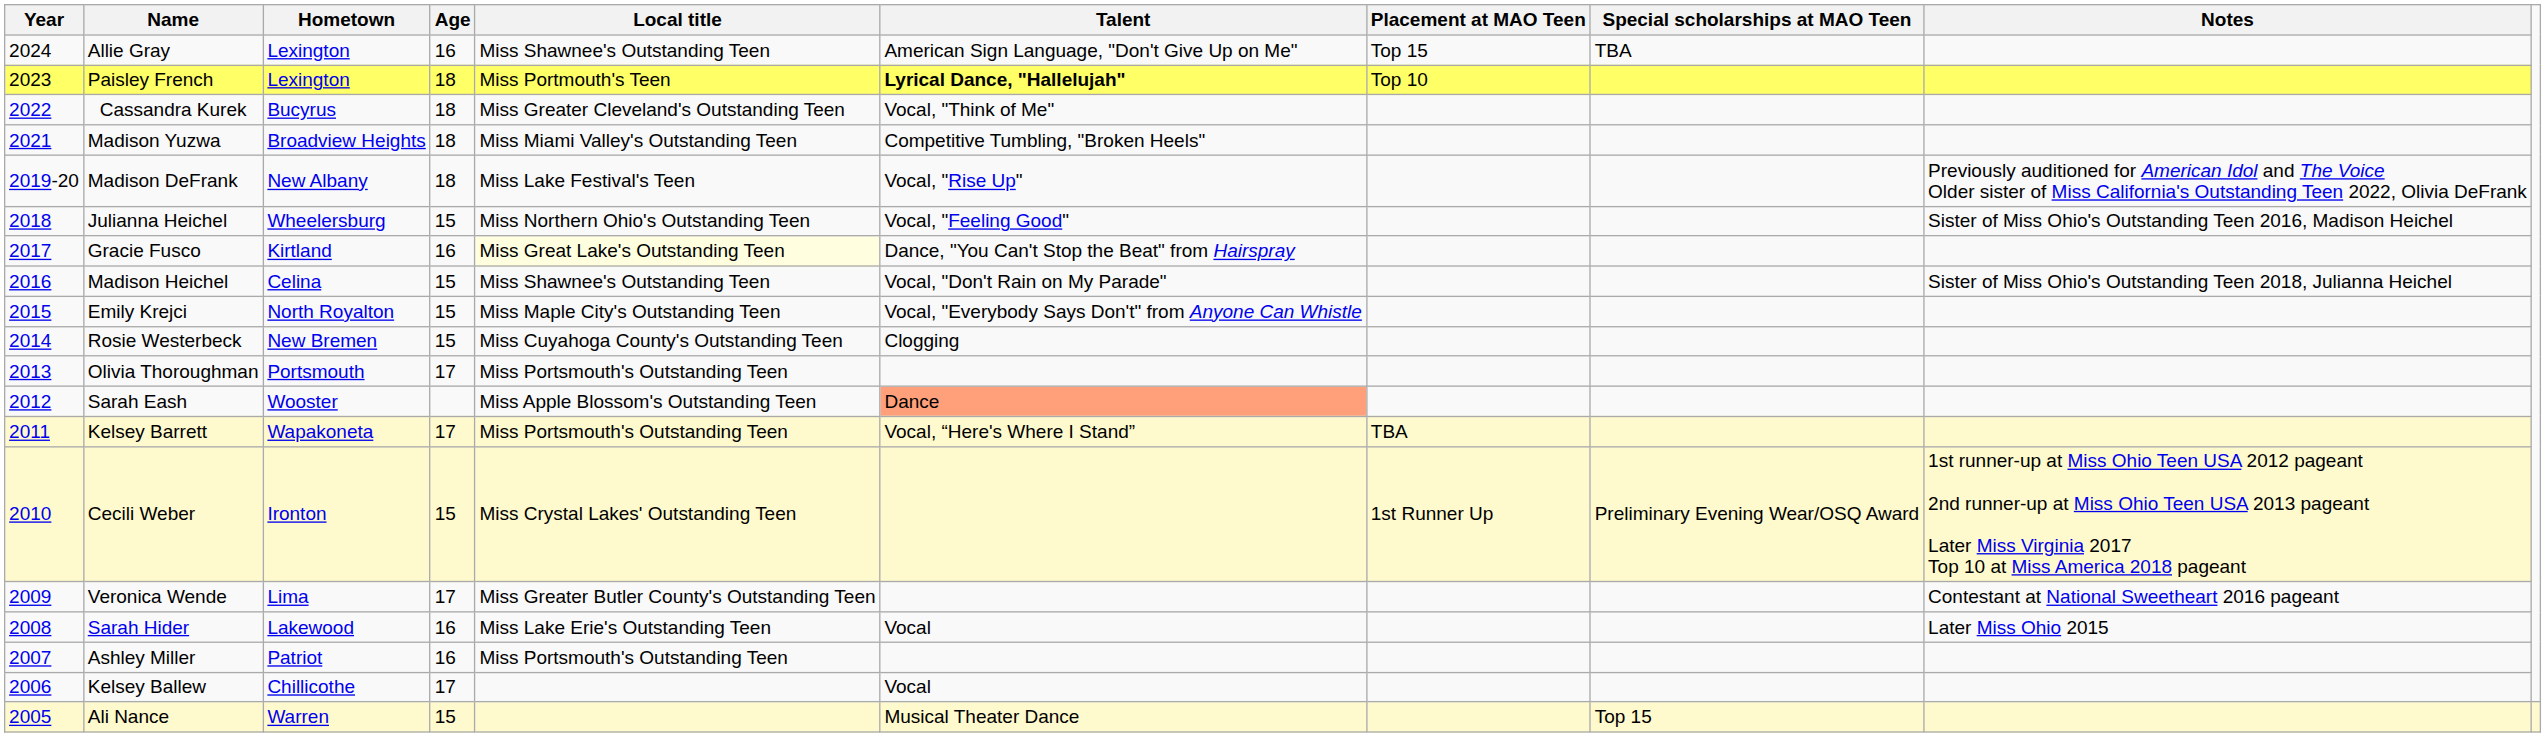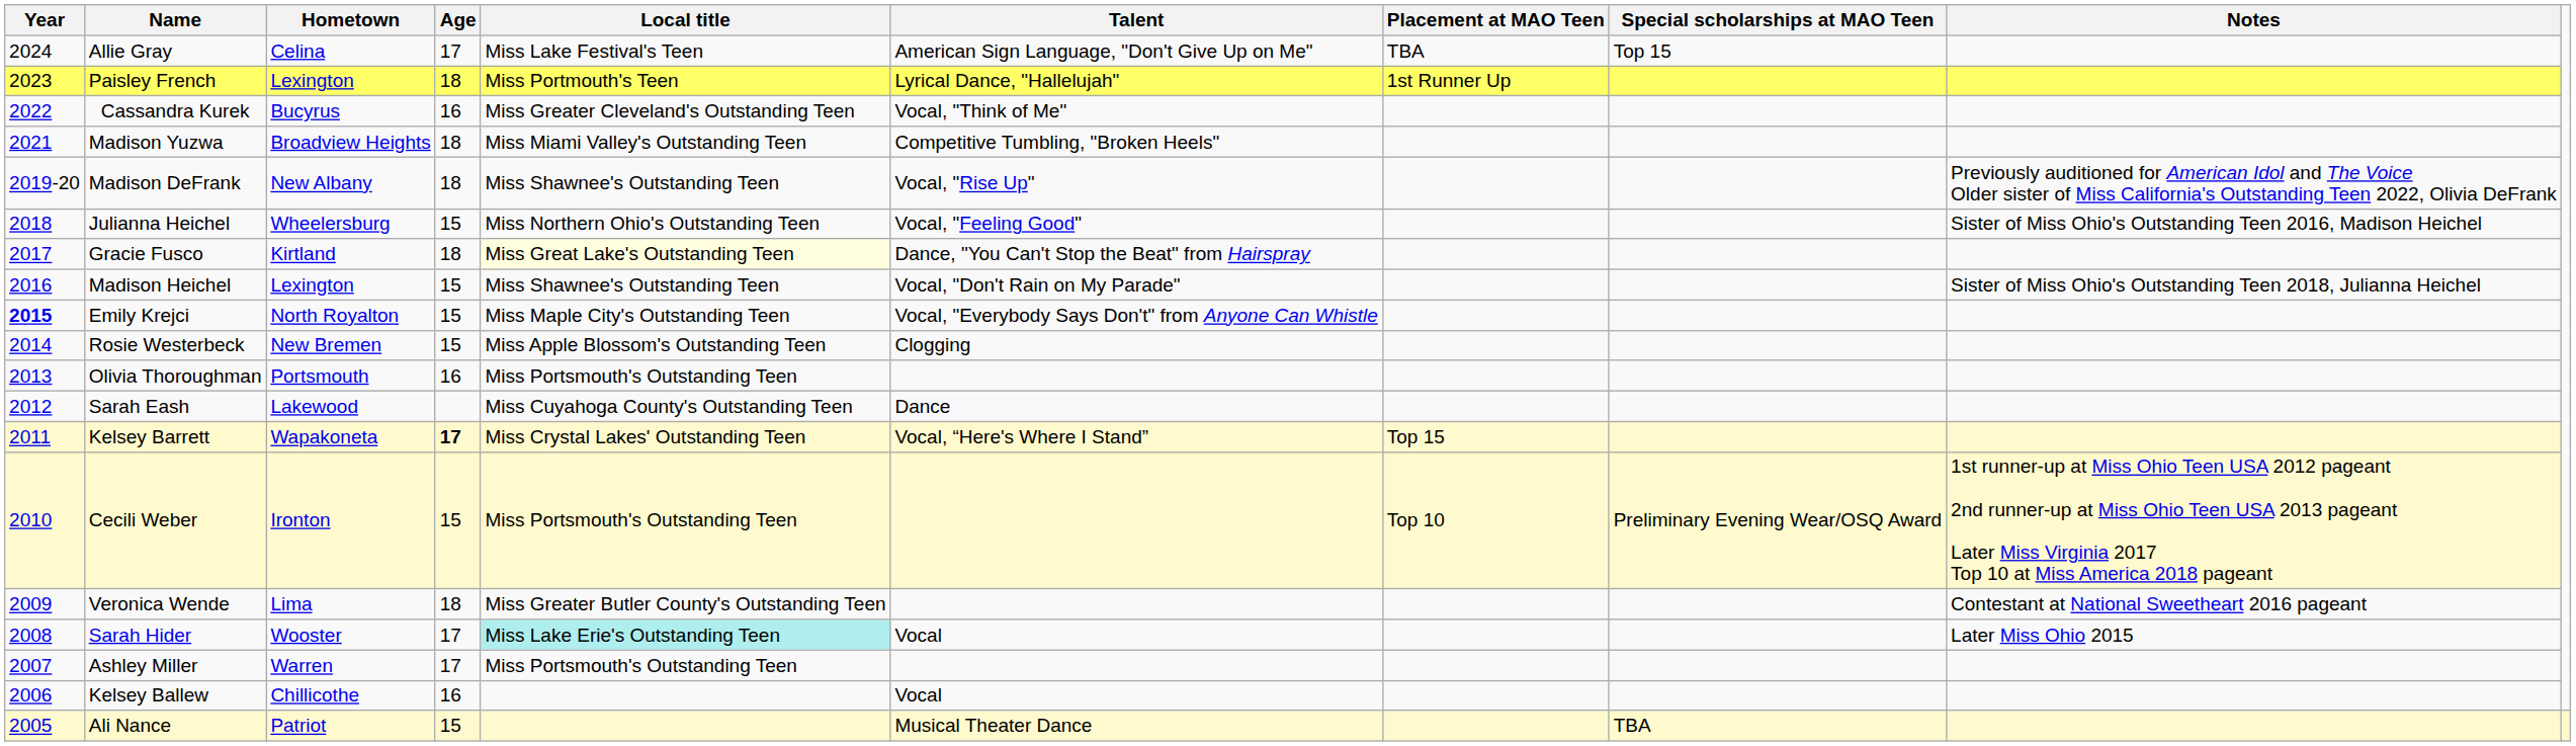 <table class="wikitable sortable"style="font-size:90%;">
 <tr bgcolor="#efefef">
 <th>Year</th>
 <th>Name</th>
 <th>Hometown</th>
 <th>Age</th>
 <th>Local title</th>
 <th>Talent</th>
 <th>Placement at MAO Teen</th>
 <th>Special scholarships at MAO Teen</th>
 <th>Notes</th>
 </tr>
 <tr>
 <td>2024</td>
 <td>Allie Gray</td>
-<td><a href='#'>Lexington</a></td>
-<td>16</td>
-<td>Miss Shawnee's Outstanding Teen</td>
+<td><a href='#'>Celina</a></td>
+<td>17</td>
+<td>Miss Lake Festival's Teen</td>
 <td>American Sign Language, "Don't Give Up on Me"</td>
+<td>TBA</td>
 <td>Top 15</td>
-<td>TBA</td>
 <td></td>
 </tr>
 <tr style="background-color:#FFFF66;">
 <td>2023</td>
 <td>Paisley French</td>
 <td><a href='#'>Lexington</a></td>
 <td>18</td>
 <td>Miss Portmouth's Teen</td>
-<td><strong>Lyrical Dance, "Hallelujah"</strong></td>
-<td>Top 10</td>
+<td>Lyrical Dance, "Hallelujah"</td>
+<td>1st Runner Up</td>
 <td></td>
 <td></td>
 </tr>
 <tr>
 <td><a href='#'>2022</a></td>
 <td align="center">Cassandra Kurek</td>
 <td><a href='#'>Bucyrus</a></td>
-<td>18</td>
+<td>16</td>
 <td>Miss Greater Cleveland's Outstanding Teen</td>
 <td>Vocal, "Think of Me"</td>
 <td></td>
 <td></td>
 <td></td>
 </tr>
 <tr>
 <td><a href='#'>2021</a></td>
 <td>Madison Yuzwa</td>
 <td><a href='#'>Broadview Heights</a></td>
 <td>18</td>
 <td>Miss Miami Valley's Outstanding Teen</td>
 <td>Competitive Tumbling, "Broken Heels"</td>
 <td></td>
 <td></td>
 <td></td>
 </tr>
 <tr>
 <td><a href='#'>2019</a>-20</td>
 <td>Madison DeFrank</td>
 <td><a href='#'>New Albany</a></td>
 <td>18</td>
-<td>Miss Lake Festival's Teen</td>
+<td>Miss Shawnee's Outstanding Teen</td>
 <td>Vocal, "<a href='#'>Rise Up</a>"</td>
 <td></td>
 <td></td>
 <td>Previously auditioned for <em><a href='#'>American Idol</a></em> and <em><a href='#'>The Voice</a></em><br>Older sister of <a href='#'>Miss California's Outstanding Teen</a> 2022, Olivia DeFrank</td>
 </tr>
 <tr>
 <td><a href='#'>2018</a></td>
 <td>Julianna Heichel</td>
 <td><a href='#'>Wheelersburg</a></td>
 <td>15</td>
 <td>Miss Northern Ohio's Outstanding Teen</td>
 <td>Vocal, "<a href='#'>Feeling Good</a>"</td>
 <td></td>
 <td></td>
 <td>Sister of Miss Ohio's Outstanding Teen 2016, Madison Heichel</td>
 </tr>
 <tr>
 <td><a href='#'>2017</a></td>
 <td>Gracie Fusco</td>
 <td><a href='#'>Kirtland</a></td>
-<td>16</td>
+<td>18</td>
 <td style="background: lightyellow;">Miss Great Lake's Outstanding Teen</td>
 <td>Dance, "You Can't Stop the Beat" from <em><a href='#'>Hairspray</a></em></td>
 <td></td>
 <td></td>
 <td></td>
 </tr>
 <tr>
 <td><a href='#'>2016</a></td>
 <td>Madison Heichel</td>
-<td><a href='#'>Celina</a></td>
+<td><a href='#'>Lexington</a></td>
 <td>15</td>
 <td>Miss Shawnee's Outstanding Teen</td>
 <td>Vocal, "Don't Rain on My Parade"</td>
 <td></td>
 <td></td>
 <td>Sister of Miss Ohio's Outstanding Teen 2018, Julianna Heichel</td>
 </tr>
 <tr>
-<td><a href='#'>2015</a></td>
+<td><strong><a href='#'>2015</a></strong></td>
 <td>Emily Krejci</td>
 <td><a href='#'>North Royalton</a></td>
 <td>15</td>
 <td>Miss Maple City's Outstanding Teen</td>
 <td>Vocal, "Everybody Says Don't" from <em><a href='#'>Anyone Can Whistle</a></em></td>
 <td></td>
 <td></td>
 <td></td>
 </tr>
 <tr>
 <td><a href='#'>2014</a></td>
 <td>Rosie Westerbeck</td>
 <td><a href='#'>New Bremen</a></td>
 <td>15</td>
-<td>Miss Cuyahoga County's Outstanding Teen</td>
+<td>Miss Apple Blossom's Outstanding Teen</td>
 <td>Clogging</td>
 <td></td>
 <td></td>
 <td></td>
 </tr>
 <tr>
 <td><a href='#'>2013</a></td>
 <td>Olivia Thoroughman</td>
 <td><a href='#'>Portsmouth</a></td>
-<td>17</td>
+<td>16</td>
 <td>Miss Portsmouth's Outstanding Teen</td>
 <td></td>
 <td></td>
 <td></td>
 <td></td>
 </tr>
 <tr>
 <td><a href='#'>2012</a></td>
 <td>Sarah Eash</td>
-<td><a href='#'>Wooster</a></td>
+<td><a href='#'>Lakewood</a></td>
 <td></td>
-<td>Miss Apple Blossom's Outstanding Teen</td>
-<td style="background: lightsalmon;">Dance</td>
+<td>Miss Cuyahoga County's Outstanding Teen</td>
+<td>Dance</td>
 <td></td>
 <td></td>
 <td></td>
 </tr>
 <tr style="background-color:#FFFACD;">
 <td><a href='#'>2011</a></td>
 <td>Kelsey Barrett</td>
 <td><a href='#'>Wapakoneta</a></td>
-<td>17</td>
-<td>Miss Portsmouth's Outstanding Teen</td>
+<td><strong>17</strong></td>
+<td>Miss Crystal Lakes' Outstanding Teen</td>
 <td>Vocal, “Here's Where I Stand”</td>
-<td>TBA</td>
+<td>Top 15</td>
 <td></td>
 <td></td>
 </tr>
 <tr style="background-color:#FFFACD;">
 <td><a href='#'>2010</a></td>
 <td>Cecili Weber</td>
 <td><a href='#'>Ironton</a></td>
 <td>15</td>
-<td>Miss Crystal Lakes' Outstanding Teen</td>
+<td>Miss Portsmouth's Outstanding Teen</td>
 <td></td>
-<td>1st Runner Up</td>
+<td>Top 10</td>
 <td>Preliminary Evening Wear/OSQ Award</td>
 <td>1st runner-up at <a href='#'>Miss Ohio Teen USA</a> 2012 pageant<br><br>2nd runner-up at <a href='#'>Miss Ohio Teen USA</a> 2013 pageant<br><br>Later <a href='#'>Miss Virginia</a> 2017<br>Top 10 at <a href='#'>Miss America 2018</a> pageant</td>
 </tr>
 <tr>
 <td><a href='#'>2009</a></td>
 <td>Veronica Wende</td>
 <td><a href='#'>Lima</a></td>
-<td>17</td>
+<td>18</td>
 <td>Miss Greater Butler County's Outstanding Teen</td>
 <td></td>
 <td></td>
 <td></td>
 <td>Contestant at <a href='#'>National Sweetheart</a> 2016 pageant</td>
 </tr>
 <tr>
 <td><a href='#'>2008</a></td>
 <td><a href='#'>Sarah Hider</a></td>
-<td><a href='#'>Lakewood</a></td>
-<td>16</td>
-<td>Miss Lake Erie's Outstanding Teen</td>
+<td><a href='#'>Wooster</a></td>
+<td>17</td>
+<td style="background: paleturquoise;">Miss Lake Erie's Outstanding Teen</td>
 <td>Vocal</td>
 <td></td>
 <td></td>
 <td>Later <a href='#'>Miss Ohio</a> 2015</td>
 </tr>
 <tr>
 <td><a href='#'>2007</a></td>
 <td>Ashley Miller</td>
-<td><a href='#'>Patriot</a></td>
-<td>16</td>
+<td><a href='#'>Warren</a></td>
+<td>17</td>
 <td>Miss Portsmouth's Outstanding Teen</td>
 <td></td>
 <td></td>
 <td></td>
 <td></td>
 </tr>
 <tr>
 <td><a href='#'>2006</a></td>
 <td>Kelsey Ballew</td>
 <td><a href='#'>Chillicothe</a></td>
-<td>17</td>
+<td>16</td>
 <td></td>
 <td>Vocal</td>
 <td></td>
 <td></td>
 <td></td>
 </tr>
 <tr style="background-color:#FFFACD;">
 <td><a href='#'>2005</a></td>
 <td>Ali Nance</td>
-<td><a href='#'>Warren</a></td>
+<td><a href='#'>Patriot</a></td>
 <td>15</td>
 <td></td>
 <td>Musical Theater Dance</td>
 <td></td>
-<td>Top 15</td>
+<td>TBA</td>
 <td></td>
 <td></td>
 </tr>
 </table>
